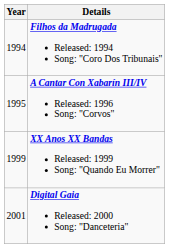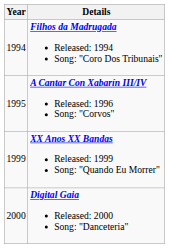 <table class="wikitable">
 <tr>
 <th>Year</th>
 <th>Details</th>
 </tr>
 <tr>
 <td>1994</td>
 <td><strong><em><a href='#'>Filhos da Madrugada</a></em></strong><br><ul><li>Released: 1994</li><li>Song: "Coro Dos Tribunais"</li></ul></td>
 </tr>
 <tr>
 <td>1995</td>
 <td><strong><em><a href='#'>A Cantar Con Xabarín III/IV</a></em></strong><br><ul><li>Released: 1996</li><li>Song: "Corvos"</li></ul></td>
 </tr>
 <tr>
 <td>1999</td>
 <td><strong><em><a href='#'>XX Anos XX Bandas</a></em></strong><br><ul><li>Released: 1999</li><li>Song: "Quando Eu Morrer"</li></ul></td>
 </tr>
 <tr>
-<td>2001</td>
+<td>2000</td>
 <td><strong><em><a href='#'>Digital Gaia</a></em></strong><br><ul><li>Released: 2000</li><li>Song: "Danceteria"</li></ul></td>
 </tr>
 </table>
